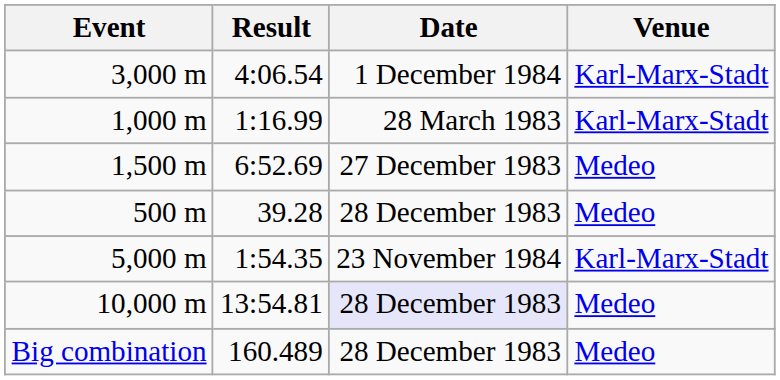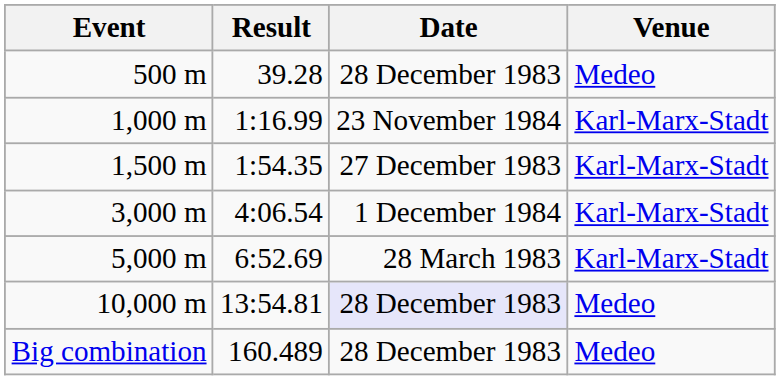 <table class="wikitable" style="text-align:right">
 <tr>
 <th>Event</th>
 <th>Result</th>
 <th>Date</th>
 <th>Venue</th>
 </tr>
 <tr>
+<td>500 m</td>
+<td>39.28</td>
+<td>28 December 1983</td>
+<td align="left"><a href='#'>Medeo</a></td>
+</tr>
+<tr>
+<td>1,000 m</td>
+<td>1:16.99</td>
+<td>23 November 1984</td>
+<td align="left"><a href='#'>Karl-Marx-Stadt</a></td>
+</tr>
+<tr>
+<td>1,500 m</td>
+<td>1:54.35</td>
+<td>27 December 1983</td>
+<td align="left"><a href='#'>Karl-Marx-Stadt</a></td>
+</tr>
+<tr>
 <td>3,000 m</td>
 <td>4:06.54</td>
 <td>1 December 1984</td>
 <td align="left"><a href='#'>Karl-Marx-Stadt</a></td>
 </tr>
 <tr>
-<td>1,000 m</td>
-<td>1:16.99</td>
+<td>5,000 m</td>
+<td>6:52.69</td>
 <td>28 March 1983</td>
-<td align="left"><a href='#'>Karl-Marx-Stadt</a></td>
-</tr>
-<tr>
-<td>1,500 m</td>
-<td>6:52.69</td>
-<td>27 December 1983</td>
-<td align="left"><a href='#'>Medeo</a></td>
-</tr>
-<tr>
-<td>500 m</td>
-<td>39.28</td>
-<td>28 December 1983</td>
-<td align="left"><a href='#'>Medeo</a></td>
-</tr>
-<tr>
-<td>5,000 m</td>
-<td>1:54.35</td>
-<td>23 November 1984</td>
 <td align="left"><a href='#'>Karl-Marx-Stadt</a></td>
 </tr>
 <tr>
 <td>10,000 m</td>
 <td>13:54.81</td>
 <td style="background: lavender;">28 December 1983</td>
 <td align="left"><a href='#'>Medeo</a></td>
 </tr>
 <tr>
 <td><a href='#'>Big combination</a></td>
 <td>160.489</td>
 <td>28 December 1983</td>
 <td align="left"><a href='#'>Medeo</a></td>
 </tr>
 </table>
